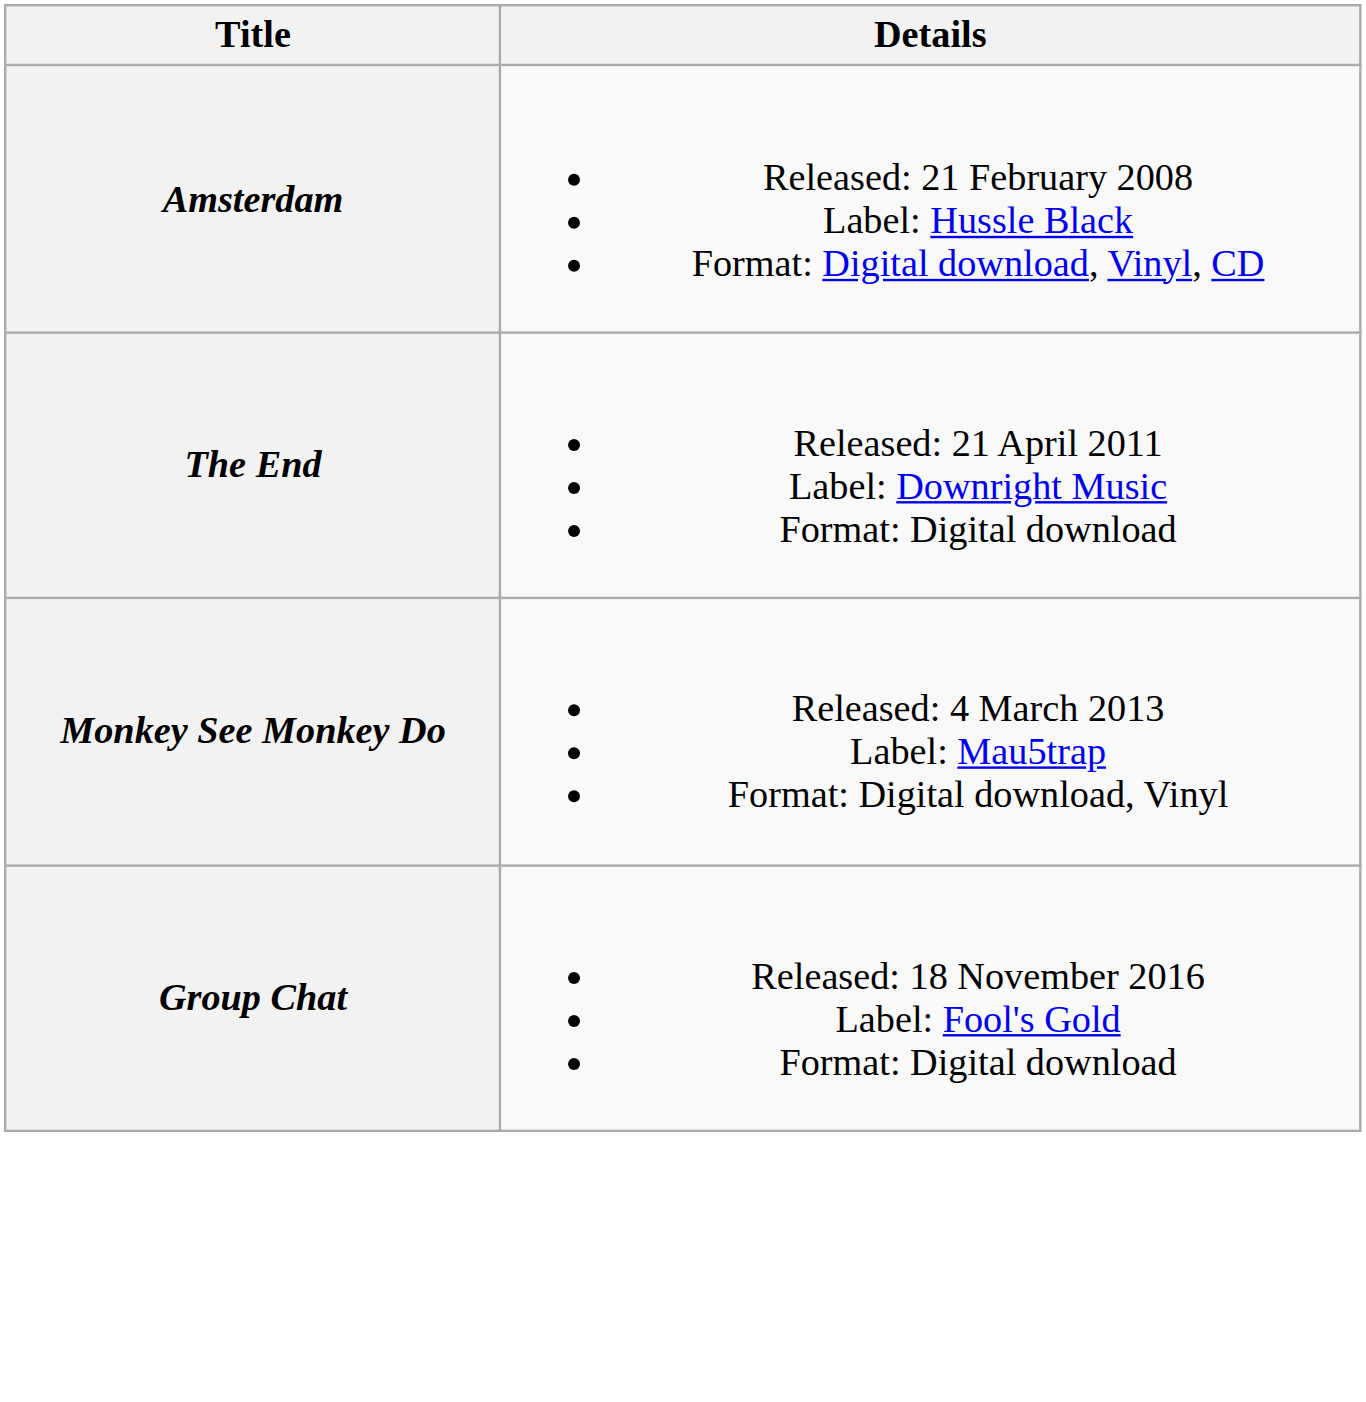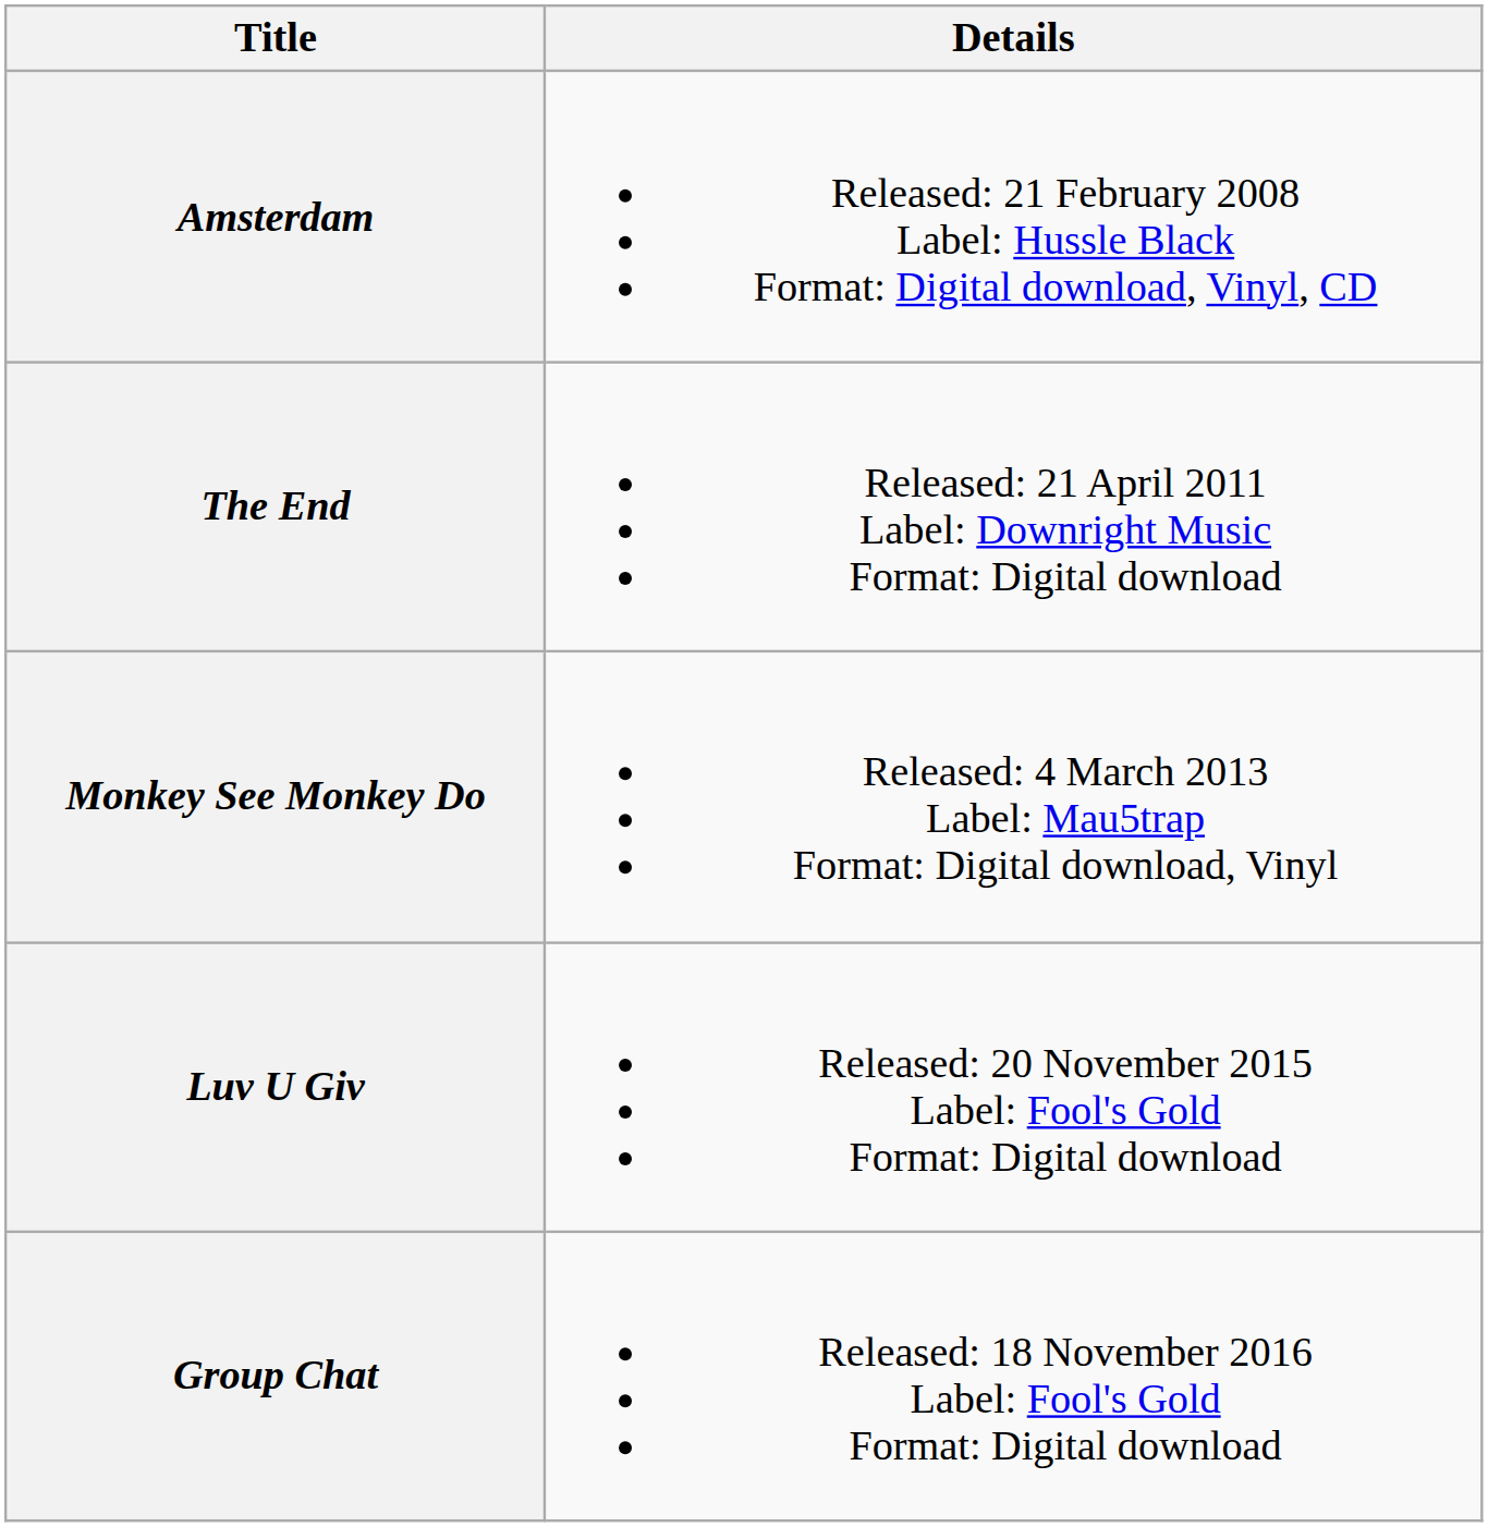 <table class="wikitable plainrowheaders" style="text-align:center">
 <tr>
 <th scope="col" style="width:12.5em;">Title</th>
 <th scope="col" style="width:22em;">Details</th>
 </tr>
 <tr>
 <th scope="row"><em>Amsterdam</em></th>
 <td><br><ul><li>Released: 21 February 2008</li><li>Label: <a href='#'>Hussle Black</a></li><li>Format: <a href='#'>Digital download</a>, <a href='#'>Vinyl</a>, <a href='#'>CD</a></li></ul></td>
 </tr>
 <tr>
 <th scope="row"><em>The End</em></th>
 <td><br><ul><li>Released: 21 April 2011</li><li>Label: <a href='#'>Downright Music</a></li><li>Format: Digital download</li></ul></td>
 </tr>
 <tr>
 <th scope="row"><em>Monkey See Monkey Do</em></th>
 <td><br><ul><li>Released: 4 March 2013</li><li>Label: <a href='#'>Mau5trap</a></li><li>Format: Digital download, Vinyl</li></ul></td>
 </tr>
 <tr>
+<th scope="row"><em>Luv U Giv</em></th>
+<td><br><ul><li>Released: 20 November 2015</li><li>Label: <a href='#'>Fool's Gold</a></li><li>Format: Digital download</li></ul></td>
+</tr>
+<tr>
 <th scope="row"><em>Group Chat</em></th>
 <td><br><ul><li>Released: 18 November 2016</li><li>Label: <a href='#'>Fool's Gold</a></li><li>Format: Digital download</li></ul></td>
 </tr>
 </table>
